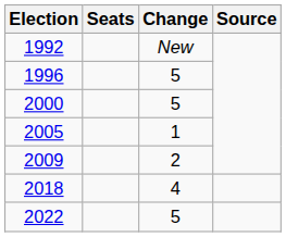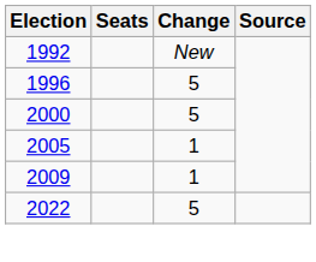 <table class="wikitable" style="font-size:95%;text-align:center;">
 <tr>
 <th>Election</th>
 <th>Seats</th>
 <th>Change</th>
 <th>Source</th>
 </tr>
 <tr>
 <td><a href='#'>1992</a></td>
 <td></td>
 <td><em>New</em></td>
 <td rowspan="5"></td>
 </tr>
 <tr>
 <td><a href='#'>1996</a></td>
 <td></td>
 <td> 5</td>
 </tr>
 <tr>
 <td><a href='#'>2000</a></td>
 <td></td>
 <td> 5</td>
 </tr>
 <tr>
 <td><a href='#'>2005</a></td>
 <td></td>
 <td> 1</td>
 </tr>
 <tr>
 <td><a href='#'>2009</a></td>
 <td></td>
-<td> 2</td>
-</tr>
-<tr>
-<td><a href='#'>2018</a></td>
-<td></td>
-<td> 4</td>
-<td></td>
+<td> 1</td>
 </tr>
 <tr>
 <td><a href='#'>2022</a></td>
 <td></td>
 <td> 5</td>
 <td></td>
 </tr>
 </table>
